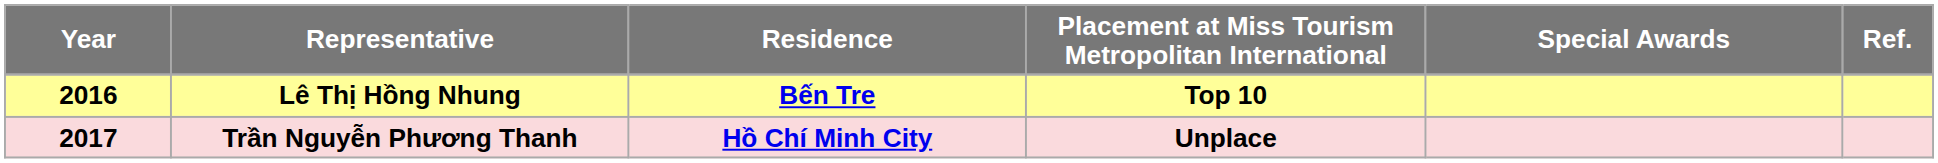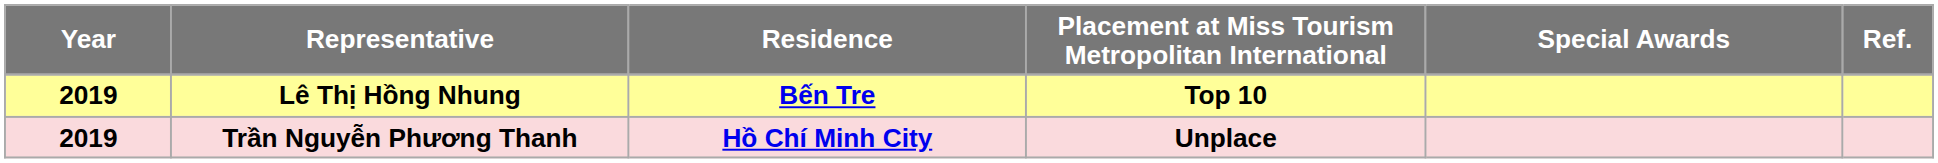 <table class="wikitable sortable" style="font-size: 85%; text-align:center">
 <tr>
 <th width="80" style="background-color:#787878;color:#FFFFFF;">Year</th>
 <th width="230" style="background-color:#787878;color:#FFFFFF;">Representative</th>
 <th width="200" style="background-color:#787878;color:#FFFFFF;">Residence</th>
 <th width="200" style="background-color:#787878;color:#FFFFFF;">Placement at Miss Tourism Metropolitan International</th>
 <th width="210" style="background-color:#787878;color:#FFFFFF;">Special Awards</th>
 <th width="040" style="background-color:#787878;color:#FFFFFF;">Ref.</th>
 </tr>
 <tr>
 </tr>
 <tr style="background-color:#FFFF99; font-weight: bold">
-<td>2016</td>
+<td>2019</td>
 <td>Lê Thị Hồng Nhung</td>
 <td><a href='#'>Bến Tre</a></td>
 <td>Top 10</td>
 <td style="background:;"></td>
 <td></td>
 </tr>
 <tr style="background-color:#FADADD; font-weight: bold">
-<td>2017</td>
+<td>2019</td>
 <td>Trần Nguyễn Phương Thanh</td>
 <td><a href='#'>Hồ Chí Minh City</a></td>
 <td>Unplace</td>
 <td style="background:;"></td>
 <td></td>
 </tr>
 </table>
